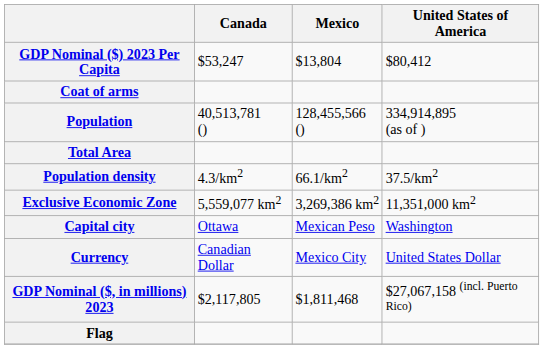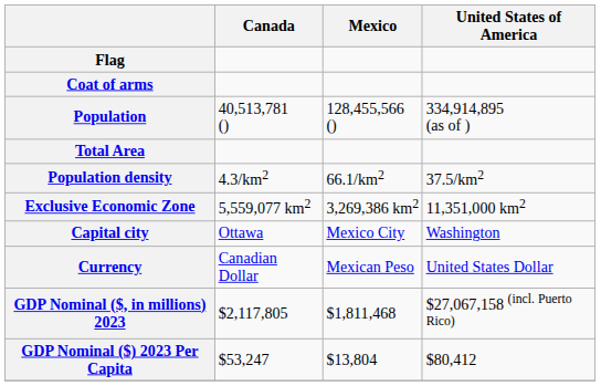 <table class="wikitable mw-collapsible">
 <tr>
 <th></th>
 <th>Canada</th>
 <th>Mexico</th>
 <th>United States of America</th>
 </tr>
 <tr>
-<th><a href='#'>GDP Nominal ($) 2023 Per Capita</a></th>
-<td>$53,247</td>
-<td>$13,804</td>
-<td>$80,412</td>
+<th>Flag</th>
+<td style="text-align:center"></td>
+<td style="text-align:center"></td>
+<td style="text-align:center"></td>
 </tr>
 <tr>
 <th><a href='#'>Coat of arms</a></th>
 <td style="text-align:center"></td>
 <td style="text-align:center"></td>
 <td style="text-align:center"></td>
 </tr>
 <tr>
 <th><a href='#'>Population</a></th>
 <td>40,513,781<br>()</td>
 <td>128,455,566<br>()</td>
 <td>334,914,895<br>(as of )</td>
 </tr>
 <tr>
 <th><a href='#'>Total Area</a></th>
 <td></td>
 <td></td>
 <td></td>
 </tr>
 <tr>
 <th><a href='#'>Population density</a></th>
 <td>4.3/km<sup>2</sup></td>
 <td>66.1/km<sup>2</sup></td>
 <td>37.5/km<sup>2</sup></td>
 </tr>
 <tr>
 <th><a href='#'>Exclusive Economic Zone</a></th>
 <td>5,559,077 km<sup>2</sup></td>
 <td>3,269,386 km<sup>2</sup></td>
 <td>11,351,000 km<sup>2</sup></td>
 </tr>
 <tr>
 <th><a href='#'>Capital city</a></th>
 <td><a href='#'>Ottawa</a></td>
-<td><a href='#'>Mexican Peso</a></td>
+<td><a href='#'>Mexico City</a></td>
 <td><a href='#'>Washington</a></td>
 </tr>
 <tr>
 <th><a href='#'>Currency</a></th>
 <td><a href='#'>Canadian Dollar</a></td>
-<td><a href='#'>Mexico City</a></td>
+<td><a href='#'>Mexican Peso</a></td>
 <td><a href='#'>United States Dollar</a></td>
 </tr>
 <tr>
 <th><a href='#'>GDP Nominal ($, in millions) 2023</a></th>
 <td>$2,117,805</td>
 <td>$1,811,468</td>
 <td>$27,067,158 <sup>(incl. Puerto Rico)</sup></td>
 </tr>
 <tr>
-<th>Flag</th>
-<td style="text-align:center"></td>
-<td style="text-align:center"></td>
-<td style="text-align:center"></td>
+<th><a href='#'>GDP Nominal ($) 2023 Per Capita</a></th>
+<td>$53,247</td>
+<td>$13,804</td>
+<td>$80,412</td>
 </tr>
 <tr>
 </tr>
 </table>
